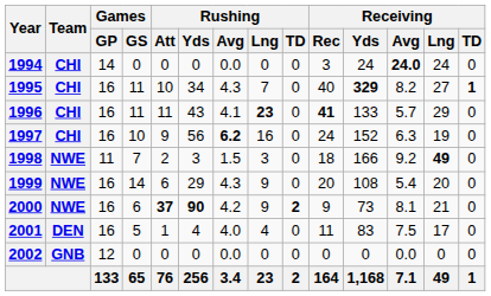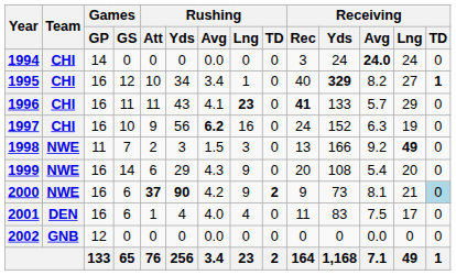 <table class="wikitable" style="text-align:center;">
 <tr>
 <th rowspan="2">Year</th>
 <th rowspan="2">Team</th>
 <th colspan="2">Games</th>
 <th colspan="5">Rushing</th>
 <th colspan="5">Receiving</th>
 </tr>
 <tr>
 <th>GP</th>
 <th>GS</th>
 <th>Att</th>
 <th>Yds</th>
 <th>Avg</th>
 <th>Lng</th>
 <th>TD</th>
 <th>Rec</th>
 <th>Yds</th>
 <th>Avg</th>
 <th>Lng</th>
 <th>TD</th>
 </tr>
 <tr>
 <th><a href='#'>1994</a></th>
 <th><a href='#'>CHI</a></th>
 <td>14</td>
 <td>0</td>
 <td>0</td>
 <td>0</td>
 <td>0.0</td>
 <td>0</td>
 <td>0</td>
 <td>3</td>
 <td>24</td>
 <td><strong>24.0</strong></td>
 <td>24</td>
 <td>0</td>
 </tr>
 <tr>
 <th><a href='#'>1995</a></th>
 <th><a href='#'>CHI</a></th>
 <td>16</td>
-<td>11</td>
+<td>12</td>
 <td>10</td>
 <td>34</td>
-<td>4.3</td>
-<td>7</td>
+<td>3.4</td>
+<td>1</td>
 <td>0</td>
 <td>40</td>
 <td><strong>329</strong></td>
 <td>8.2</td>
 <td>27</td>
 <td><strong>1</strong></td>
 </tr>
 <tr>
 <th><a href='#'>1996</a></th>
 <th><a href='#'>CHI</a></th>
 <td>16</td>
 <td>11</td>
 <td>11</td>
 <td>43</td>
 <td>4.1</td>
 <td><strong>23</strong></td>
 <td>0</td>
 <td><strong>41</strong></td>
 <td>133</td>
 <td>5.7</td>
 <td>29</td>
 <td>0</td>
 </tr>
 <tr>
 <th><a href='#'>1997</a></th>
 <th><a href='#'>CHI</a></th>
 <td>16</td>
 <td>10</td>
 <td>9</td>
 <td>56</td>
 <td><strong>6.2</strong></td>
 <td>16</td>
 <td>0</td>
 <td>24</td>
 <td>152</td>
 <td>6.3</td>
 <td>19</td>
 <td>0</td>
 </tr>
 <tr>
 <th><a href='#'>1998</a></th>
 <th><a href='#'>NWE</a></th>
 <td>11</td>
 <td>7</td>
 <td>2</td>
 <td>3</td>
 <td>1.5</td>
 <td>3</td>
 <td>0</td>
-<td>18</td>
+<td>13</td>
 <td>166</td>
 <td>9.2</td>
 <td><strong>49</strong></td>
 <td>0</td>
 </tr>
 <tr>
 <th><a href='#'>1999</a></th>
 <th><a href='#'>NWE</a></th>
 <td>16</td>
 <td>14</td>
 <td>6</td>
 <td>29</td>
 <td>4.3</td>
 <td>9</td>
 <td>0</td>
 <td>20</td>
 <td>108</td>
 <td>5.4</td>
 <td>20</td>
 <td>0</td>
 </tr>
 <tr>
 <th><a href='#'>2000</a></th>
 <th><a href='#'>NWE</a></th>
 <td>16</td>
 <td>6</td>
 <td><strong>37</strong></td>
 <td><strong>90</strong></td>
 <td>4.2</td>
 <td>9</td>
 <td><strong>2</strong></td>
 <td>9</td>
 <td>73</td>
 <td>8.1</td>
 <td>21</td>
-<td>0</td>
+<td style="background: lightblue;">0</td>
 </tr>
 <tr>
 <th><a href='#'>2001</a></th>
 <th><a href='#'>DEN</a></th>
 <td>16</td>
-<td>5</td>
+<td>6</td>
 <td>1</td>
 <td>4</td>
 <td>4.0</td>
 <td>4</td>
 <td>0</td>
 <td>11</td>
 <td>83</td>
 <td>7.5</td>
 <td>17</td>
 <td>0</td>
 </tr>
 <tr>
 <th><a href='#'>2002</a></th>
 <th><a href='#'>GNB</a></th>
 <td>12</td>
 <td>0</td>
 <td>0</td>
 <td>0</td>
 <td>0.0</td>
 <td>0</td>
 <td>0</td>
 <td>0</td>
 <td>0</td>
 <td>0.0</td>
 <td>0</td>
 <td>0</td>
 </tr>
 <tr>
 <th colspan="2"></th>
 <th>133</th>
 <th>65</th>
 <th>76</th>
 <th>256</th>
 <th>3.4</th>
 <th>23</th>
 <th>2</th>
 <th>164</th>
 <th>1,168</th>
 <th>7.1</th>
 <th>49</th>
 <th>1</th>
 </tr>
 </table>
